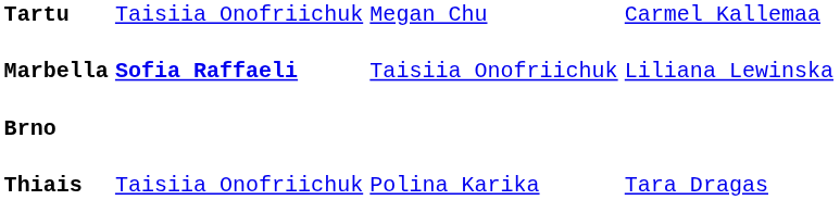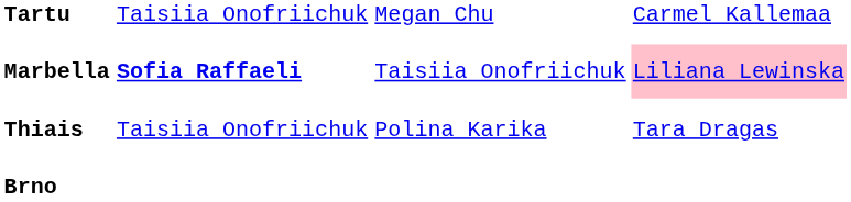 <table>
 <tr>
 <th scope=row style="text-align:left">Tartu</th>
 <td style="height:30px;"> <a href='#'>Taisiia Onofriichuk</a></td>
 <td style="height:30px;"> <a href='#'>Megan Chu</a></td>
 <td style="height:30px;"> <a href='#'>Carmel Kallemaa</a></td>
 </tr>
 <tr>
 <th scope=row style="text-align:left">Marbella</th>
 <td style="height:30px;"><strong> <a href='#'>Sofia Raffaeli</a></strong></td>
 <td style="height:30px;"> <a href='#'>Taisiia Onofriichuk</a></td>
-<td style="height:30px;"> <a href='#'>Liliana Lewinska</a></td>
+<td style="background: pink; height:30px;"> <a href='#'>Liliana Lewinska</a></td>
+</tr>
+<tr>
+<th scope=row style="text-align:left">Thiais</th>
+<td style="height:30px;"> <a href='#'>Taisiia Onofriichuk</a></td>
+<td style="height:30px;"> <a href='#'>Polina Karika</a></td>
+<td style="height:30px;"> <a href='#'>Tara Dragas</a></td>
 </tr>
 <tr>
 <th scope=row style="text-align:left">Brno</th>
 <td style="height:30px;"></td>
 <td style="height:30px;"></td>
 <td style="height:30px;"></td>
 </tr>
-<tr>
-<th scope=row style="text-align:left">Thiais</th>
-<td style="height:30px;"> <a href='#'>Taisiia Onofriichuk</a></td>
-<td style="height:30px;"> <a href='#'>Polina Karika</a></td>
-<td style="height:30px;"> <a href='#'>Tara Dragas</a></td>
-</tr>
 </table>
